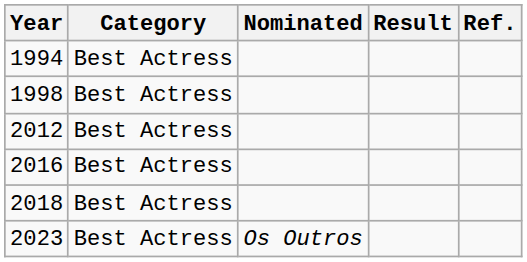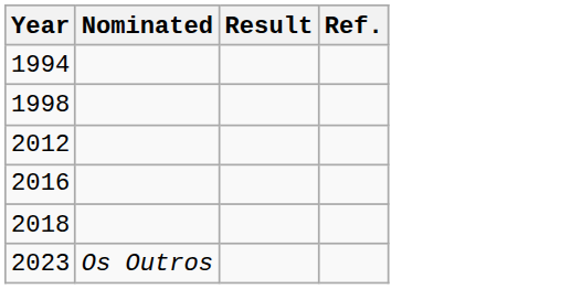 <table class="wikitable">
 <tr>
 <th>Year</th>
-<th>Category</th>
 <th>Nominated</th>
 <th>Result</th>
 <th>Ref.</th>
 </tr>
 <tr>
 <td>1994</td>
-<td>Best Actress</td>
 <td></td>
 <td></td>
 <td></td>
 </tr>
 <tr>
 <td>1998</td>
-<td>Best Actress</td>
 <td></td>
 <td></td>
 <td></td>
 </tr>
 <tr>
 <td>2012</td>
-<td>Best Actress</td>
 <td></td>
 <td></td>
 <td></td>
 </tr>
 <tr>
 <td>2016</td>
-<td>Best Actress</td>
 <td></td>
 <td></td>
 <td></td>
 </tr>
 <tr>
 <td>2018</td>
-<td>Best Actress</td>
 <td></td>
 <td></td>
 <td></td>
 </tr>
 <tr>
 <td>2023</td>
-<td>Best Actress</td>
 <td><em>Os Outros</em></td>
 <td></td>
 <td></td>
 </tr>
 </table>
